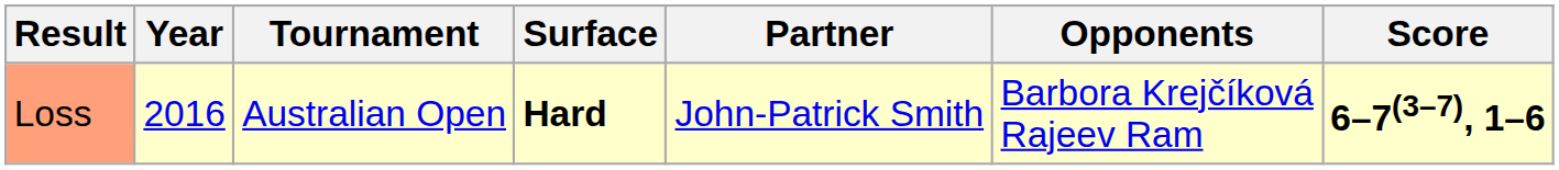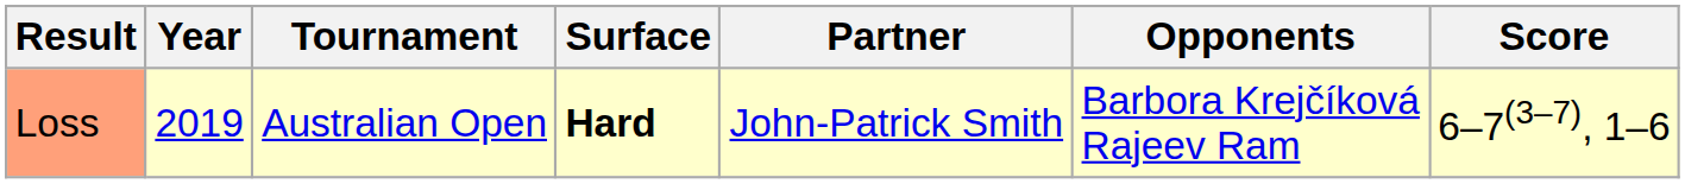 <table class="sortable wikitable nowrap">
 <tr>
 <th>Result</th>
 <th>Year</th>
 <th>Tournament</th>
 <th>Surface</th>
 <th>Partner</th>
 <th>Opponents</th>
 <th class="unsortable">Score</th>
 </tr>
 <tr style="background:#ffc;">
 <td style="background:#ffa07a;">Loss</td>
-<td><a href='#'>2016</a></td>
+<td><a href='#'>2019</a></td>
 <td><a href='#'>Australian Open</a></td>
 <td><strong>Hard</strong></td>
 <td> <a href='#'>John-Patrick Smith</a></td>
 <td> <a href='#'>Barbora Krejčíková</a> <br>  <a href='#'>Rajeev Ram</a></td>
-<td><strong>6–7<sup>(3–7)</sup>, 1–6</strong></td>
+<td>6–7<sup>(3–7)</sup>, 1–6</td>
 </tr>
 </table>
